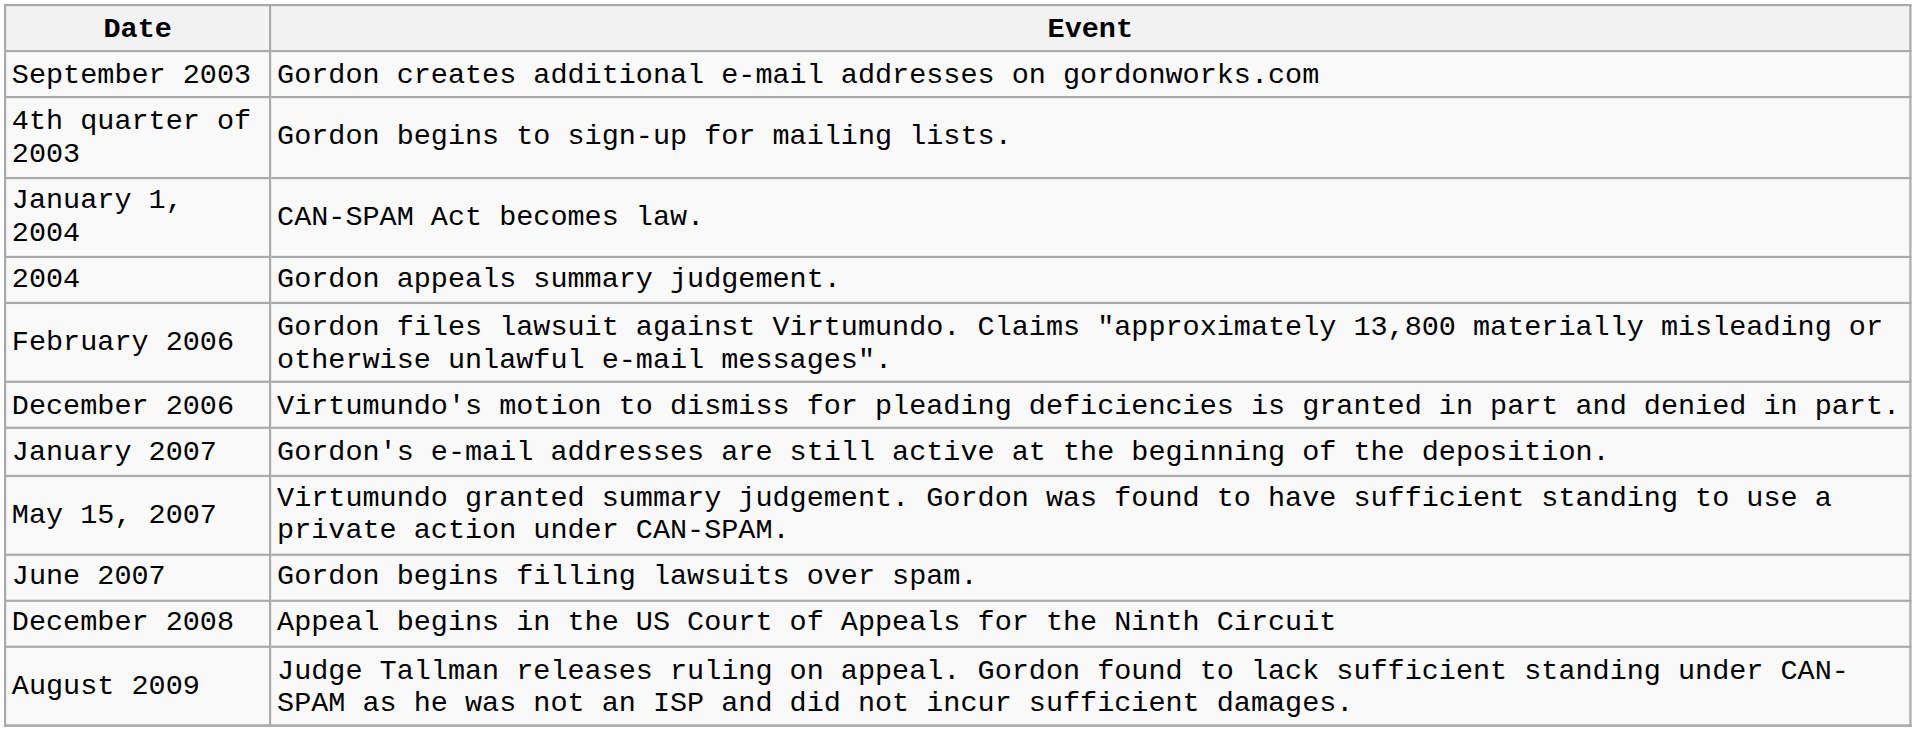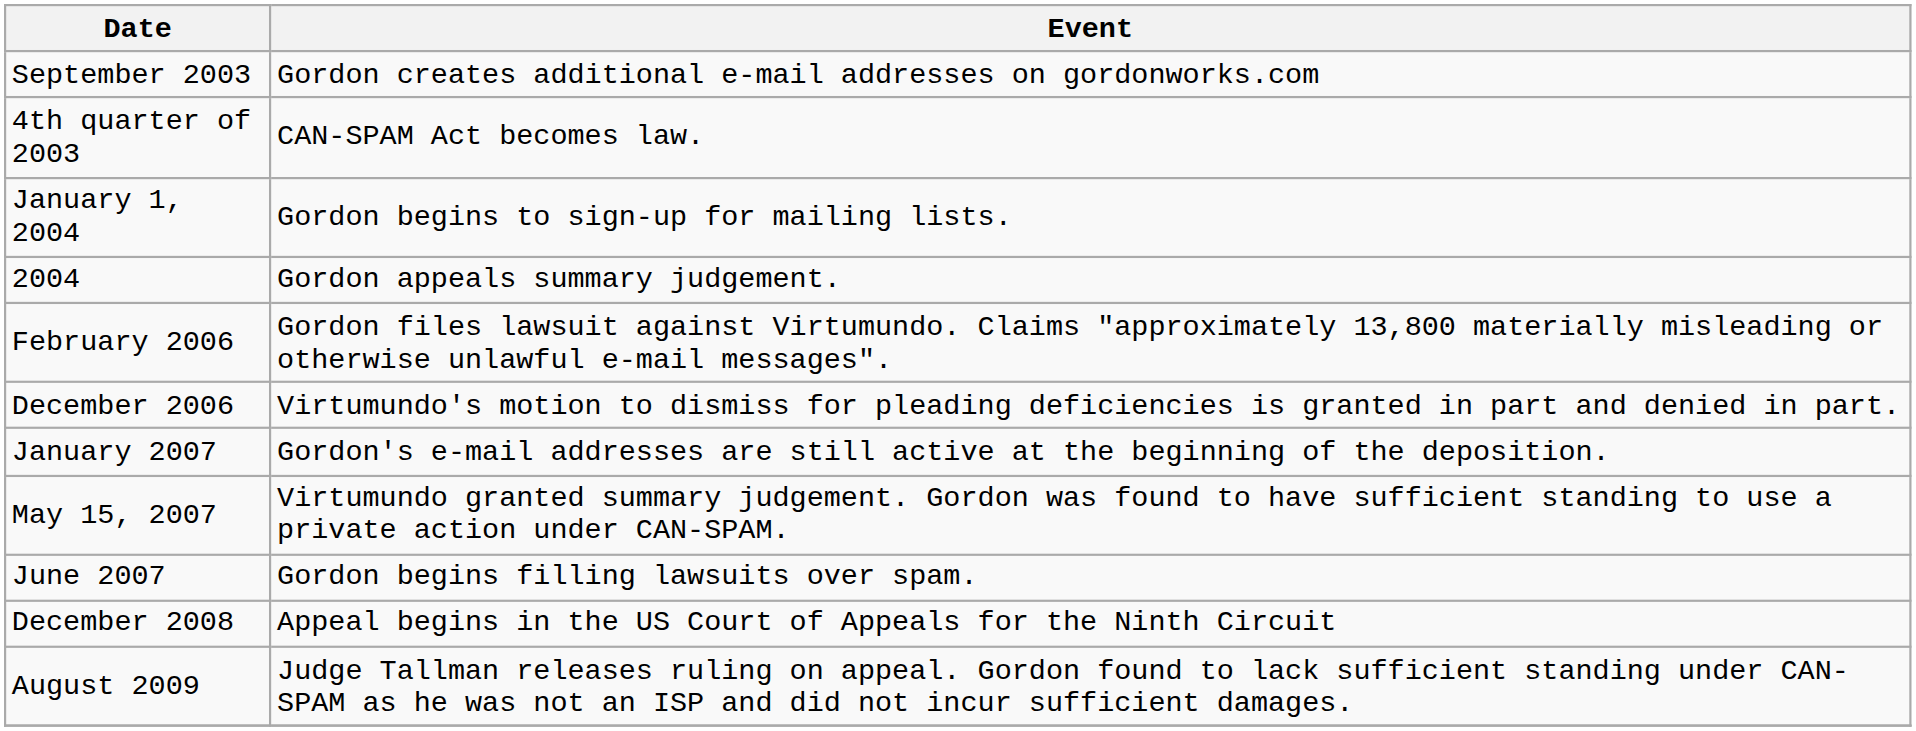 <table class="wikitable">
 <tr>
 <th>Date</th>
 <th>Event</th>
 </tr>
 <tr>
 <td>September 2003</td>
 <td>Gordon creates additional e-mail addresses on gordonworks.com</td>
 </tr>
 <tr>
 <td>4th quarter of 2003</td>
-<td>Gordon begins to sign-up for mailing lists.</td>
+<td>CAN-SPAM Act becomes law.</td>
 </tr>
 <tr>
 <td>January 1, 2004</td>
-<td>CAN-SPAM Act becomes law.</td>
+<td>Gordon begins to sign-up for mailing lists.</td>
 </tr>
 <tr>
 <td>2004</td>
 <td>Gordon appeals summary judgement.</td>
 </tr>
 <tr>
 <td>February 2006</td>
 <td>Gordon files lawsuit against Virtumundo. Claims "approximately 13,800 materially misleading or otherwise unlawful e-mail messages".</td>
 </tr>
 <tr>
 <td>December 2006</td>
 <td>Virtumundo's motion to dismiss for pleading deficiencies is granted in part and denied in part.</td>
 </tr>
 <tr>
 <td>January 2007</td>
 <td>Gordon's e-mail addresses are still active at the beginning of the deposition.</td>
 </tr>
 <tr>
 <td>May 15, 2007</td>
 <td>Virtumundo granted summary judgement. Gordon was found to have sufficient standing to use a private action under CAN-SPAM.</td>
 </tr>
 <tr>
 <td>June 2007</td>
 <td>Gordon begins filling lawsuits over spam.</td>
 </tr>
 <tr>
 <td>December 2008</td>
 <td>Appeal begins in the US Court of Appeals for the Ninth Circuit</td>
 </tr>
 <tr>
 <td>August 2009</td>
 <td>Judge Tallman releases ruling on appeal. Gordon found to lack sufficient standing under CAN-SPAM as he was not an ISP and did not incur sufficient damages.</td>
 </tr>
 <tr>
 </tr>
 </table>
